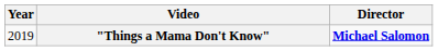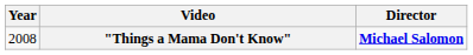 <table class="wikitable plainrowheaders">
 <tr>
 <th>Year</th>
 <th style="width:22em;">Video</th>
 <th>Director</th>
 </tr>
 <tr>
-<td>2019</td>
+<td>2008</td>
 <th scope="row">"Things a Mama Don't Know"</th>
 <td><strong><a href='#'>Michael Salomon</a></strong></td>
 </tr>
 </table>
